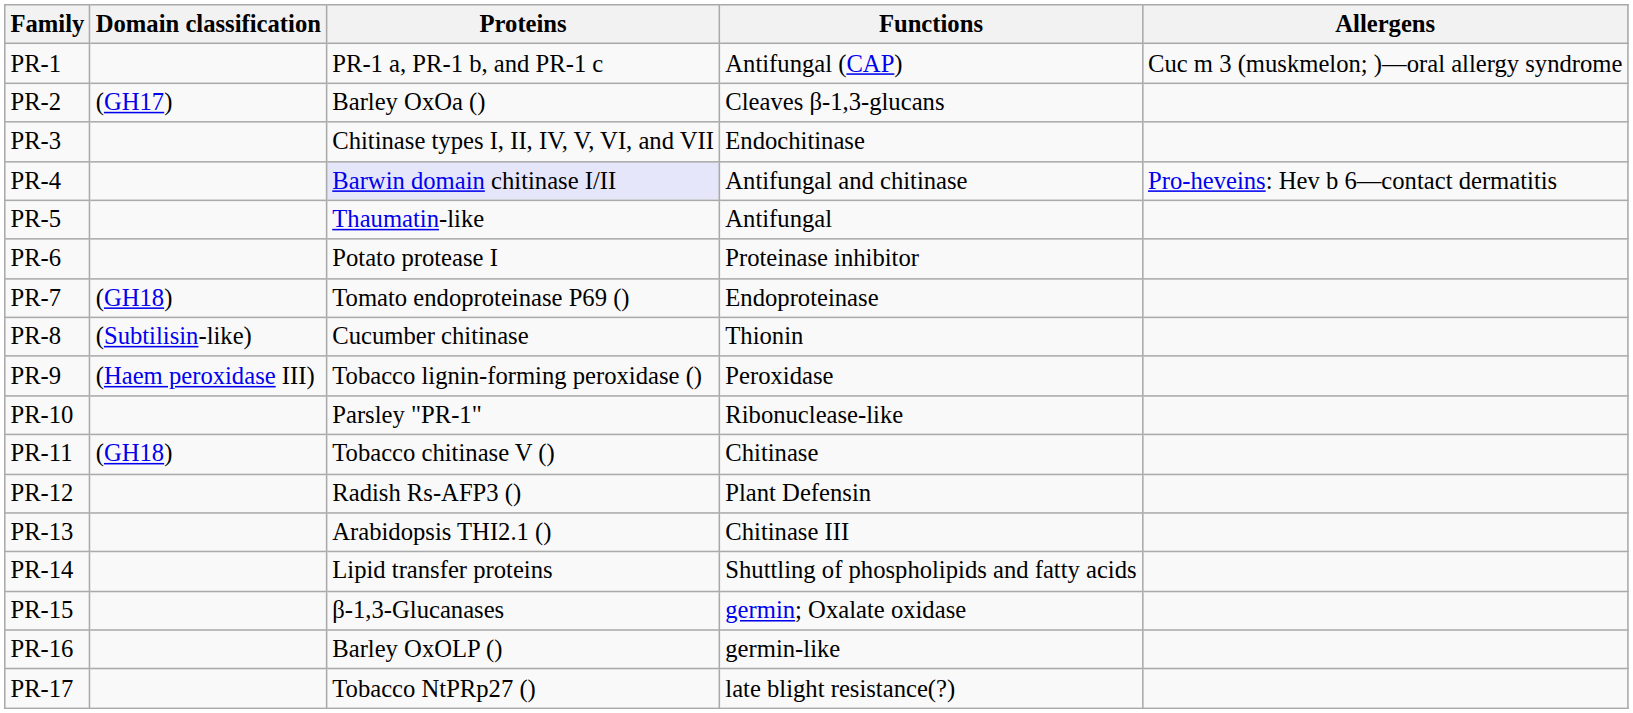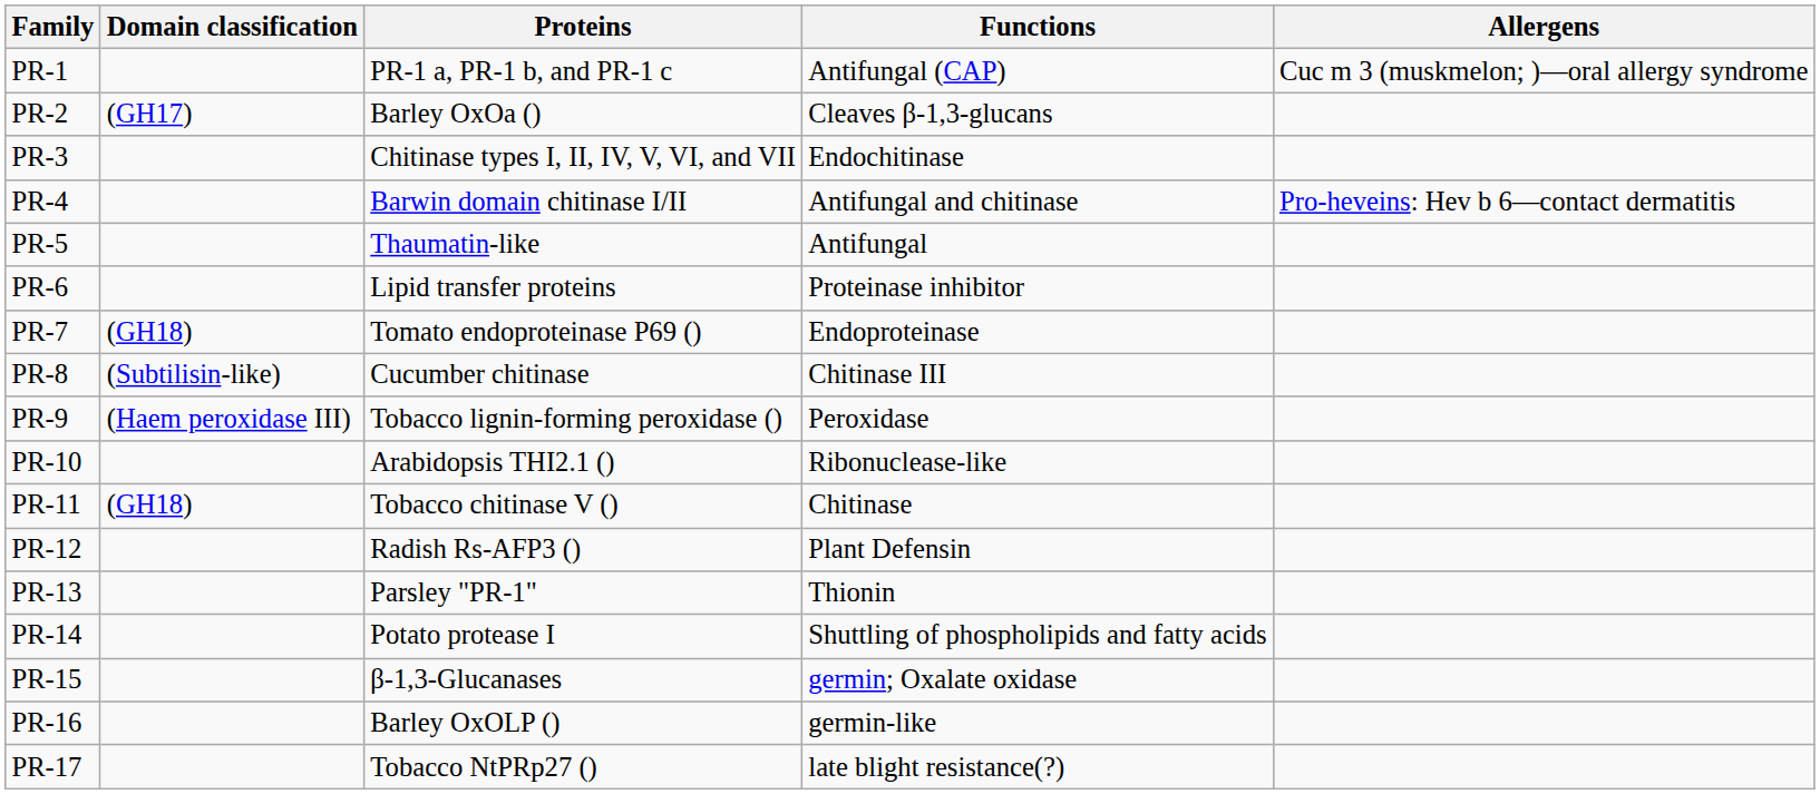 <table class="wikitable">
 <tr>
 <th>Family</th>
 <th>Domain classification</th>
 <th>Proteins</th>
 <th>Functions</th>
 <th>Allergens</th>
 </tr>
 <tr>
 <td>PR-1</td>
 <td><br></td>
 <td>PR-1 a, PR-1 b, and PR-1 c</td>
 <td>Antifungal (<a href='#'>CAP</a>)</td>
 <td>Cuc m 3 (muskmelon; )—oral allergy syndrome</td>
 </tr>
 <tr>
 <td>PR-2</td>
 <td>(<a href='#'>GH17</a>)</td>
 <td>Barley OxOa ()</td>
 <td>Cleaves β-1,3-glucans</td>
 <td></td>
 </tr>
 <tr>
 <td>PR-3</td>
 <td></td>
 <td>Chitinase types I, II, IV, V, VI, and VII</td>
 <td>Endochitinase</td>
 <td></td>
 </tr>
 <tr>
 <td>PR-4</td>
 <td></td>
-<td style="background: lavender;"><a href='#'>Barwin domain</a> chitinase I/II</td>
+<td><a href='#'>Barwin domain</a> chitinase I/II</td>
 <td>Antifungal and chitinase</td>
 <td><a href='#'>Pro-heveins</a>: Hev b 6—contact dermatitis</td>
 </tr>
 <tr>
 <td>PR-5</td>
 <td></td>
 <td><a href='#'>Thaumatin</a>-like</td>
 <td>Antifungal</td>
 <td></td>
 </tr>
 <tr>
 <td>PR-6</td>
 <td></td>
-<td>Potato protease I</td>
+<td>Lipid transfer proteins</td>
 <td>Proteinase inhibitor</td>
 <td></td>
 </tr>
 <tr>
 <td>PR-7</td>
 <td>(<a href='#'>GH18</a>)</td>
 <td>Tomato endoproteinase P69 ()</td>
 <td>Endoproteinase</td>
 <td></td>
 </tr>
 <tr>
 <td>PR-8</td>
 <td>(<a href='#'>Subtilisin</a>-like)</td>
 <td>Cucumber chitinase</td>
-<td>Thionin</td>
+<td>Chitinase III</td>
 <td></td>
 </tr>
 <tr>
 <td>PR-9</td>
 <td>(<a href='#'>Haem peroxidase</a> III)</td>
 <td>Tobacco lignin-forming peroxidase ()</td>
 <td>Peroxidase</td>
 <td></td>
 </tr>
 <tr>
 <td>PR-10</td>
 <td><br></td>
-<td>Parsley "PR-1"</td>
+<td>Arabidopsis THI2.1 ()</td>
 <td>Ribonuclease-like</td>
 <td></td>
 </tr>
 <tr>
 <td>PR-11</td>
 <td>(<a href='#'>GH18</a>)</td>
 <td>Tobacco chitinase V ()</td>
 <td>Chitinase</td>
 <td></td>
 </tr>
 <tr>
 <td>PR-12</td>
 <td></td>
 <td>Radish Rs-AFP3 ()</td>
 <td>Plant Defensin</td>
 <td></td>
 </tr>
 <tr>
 <td>PR-13</td>
 <td></td>
-<td>Arabidopsis THI2.1 ()</td>
-<td>Chitinase III</td>
+<td>Parsley "PR-1"</td>
+<td>Thionin</td>
 <td></td>
 </tr>
 <tr>
 <td>PR-14</td>
 <td></td>
-<td>Lipid transfer proteins</td>
+<td>Potato protease I</td>
 <td>Shuttling of phospholipids and fatty acids</td>
 <td></td>
 </tr>
 <tr>
 <td>PR-15</td>
 <td></td>
 <td>β-1,3-Glucanases</td>
 <td><a href='#'>germin</a>; Oxalate oxidase</td>
 <td></td>
 </tr>
 <tr>
 <td>PR-16</td>
 <td></td>
 <td>Barley OxOLP ()</td>
 <td>germin-like</td>
 <td></td>
 </tr>
 <tr>
 <td>PR-17</td>
 <td></td>
 <td>Tobacco NtPRp27 ()</td>
 <td>late blight resistance(?)</td>
 <td></td>
 </tr>
 <tr>
 </tr>
 </table>
